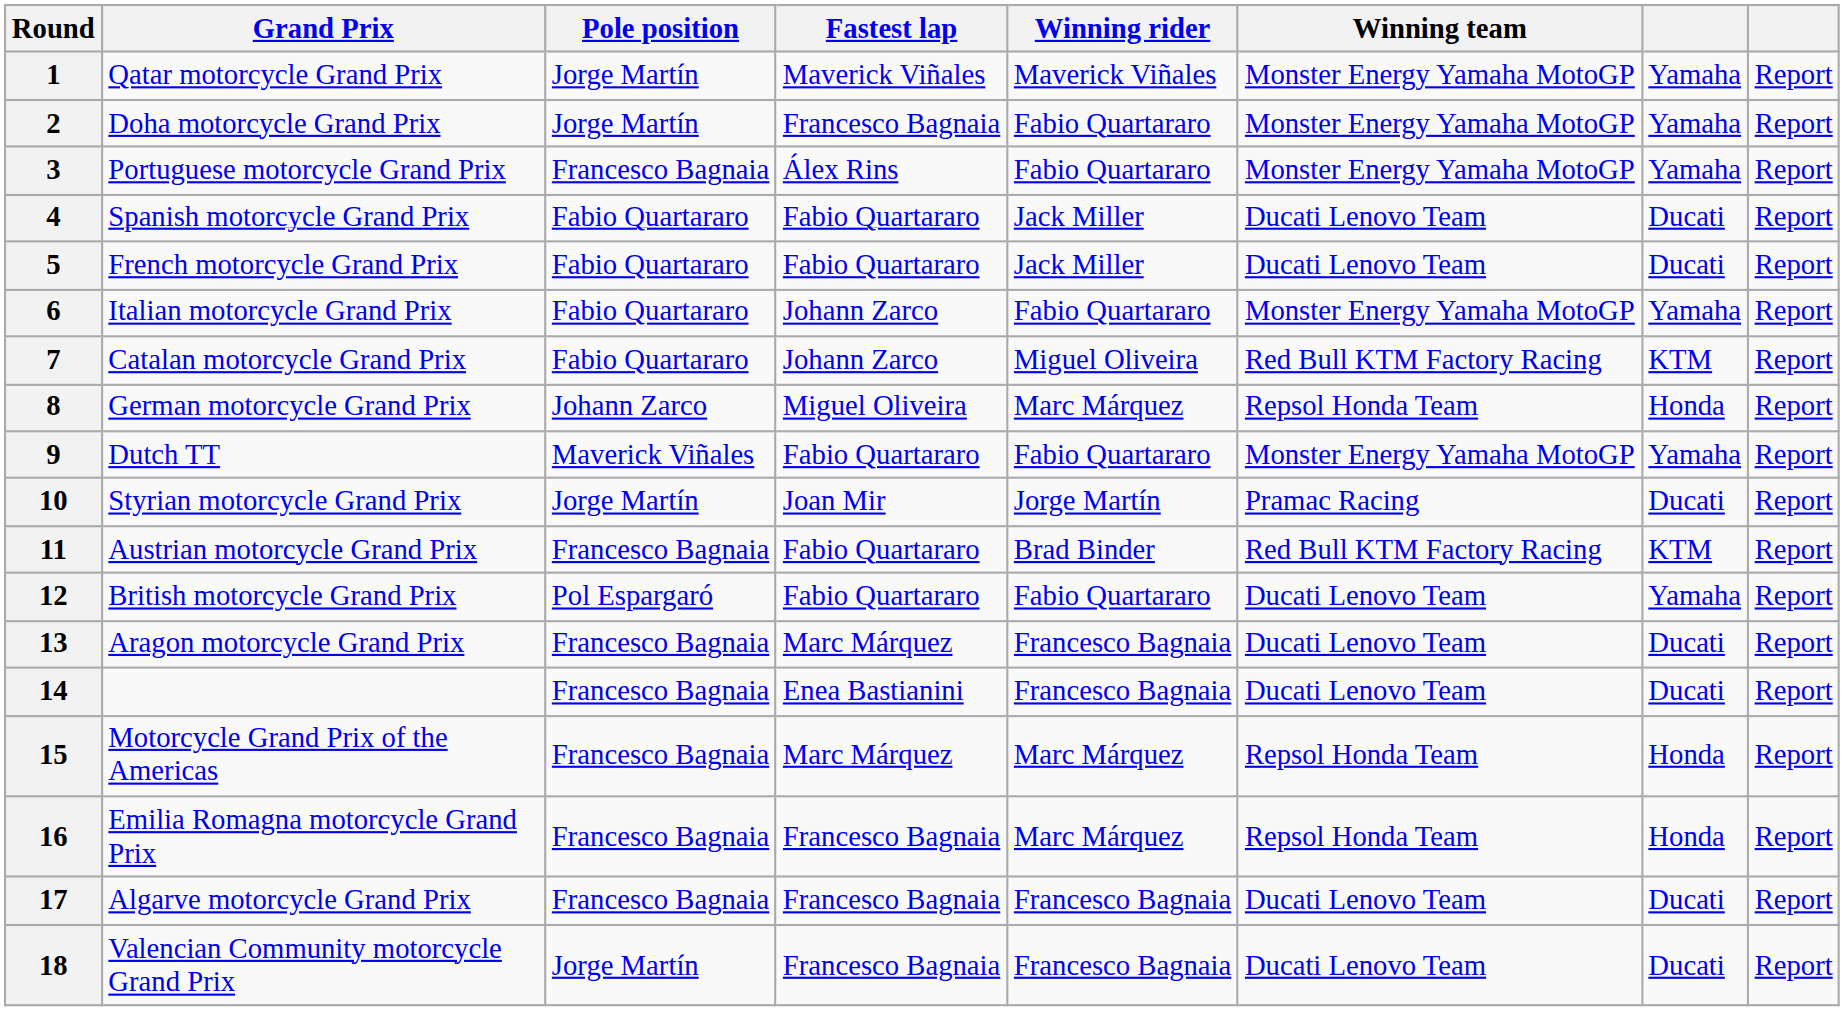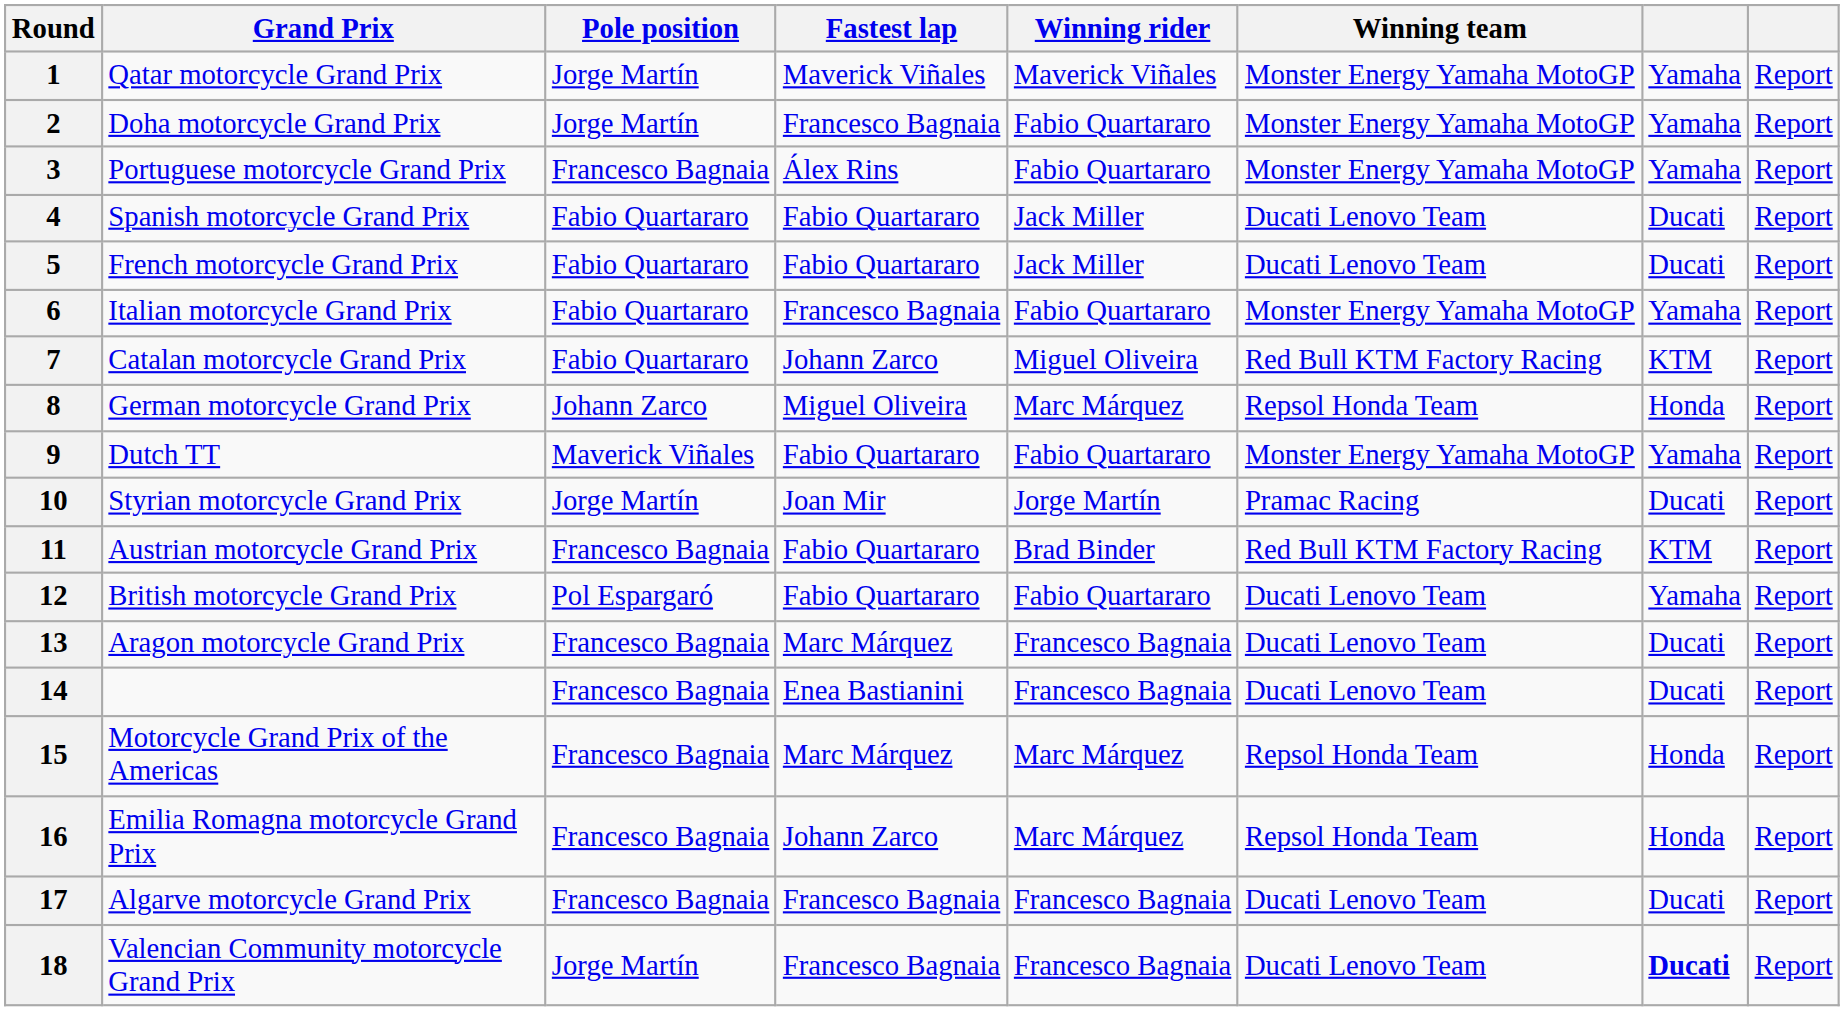 <table class="wikitable sortable" style="font-size: 85%">
 <tr>
 <th>Round</th>
 <th><a href='#'>Grand Prix</a></th>
 <th><a href='#'>Pole position</a></th>
 <th><a href='#'>Fastest lap</a></th>
 <th><a href='#'>Winning rider</a></th>
 <th>Winning team</th>
 <th></th>
 <th class="unsortable"></th>
 </tr>
 <tr>
 <th>1</th>
 <td> <a href='#'>Qatar motorcycle Grand Prix</a></td>
 <td data-sort-value="MART"> <a href='#'>Jorge Martín</a></td>
 <td data-sort-value="VIN"> <a href='#'>Maverick Viñales</a></td>
 <td data-sort-value="VIN"> <a href='#'>Maverick Viñales</a></td>
 <td data-sort-value="MON" nowrap> <a href='#'>Monster Energy Yamaha MotoGP</a></td>
 <td data-sort-value="YAM"> <a href='#'>Yamaha</a></td>
 <td><a href='#'>Report</a></td>
 </tr>
 <tr>
 <th>2</th>
 <td data-sort-value="doh"> <a href='#'>Doha motorcycle Grand Prix</a></td>
 <td data-sort-value="MART"> <a href='#'>Jorge Martín</a></td>
 <td data-sort-value="BAG" nowrap> <a href='#'>Francesco Bagnaia</a></td>
 <td data-sort-value="QUA" nowrap> <a href='#'>Fabio Quartararo</a></td>
 <td data-sort-value="MON"> <a href='#'>Monster Energy Yamaha MotoGP</a></td>
 <td data-sort-value="YAM"> <a href='#'>Yamaha</a></td>
 <td><a href='#'>Report</a></td>
 </tr>
 <tr>
 <th>3</th>
 <td> <a href='#'>Portuguese motorcycle Grand Prix</a></td>
 <td data-sort-value="BAG"> <a href='#'>Francesco Bagnaia</a></td>
 <td data-sort-value="RIN"> <a href='#'>Álex Rins</a></td>
 <td data-sort-value="QUA"> <a href='#'>Fabio Quartararo</a></td>
 <td data-sort-value="MON"> <a href='#'>Monster Energy Yamaha MotoGP</a></td>
 <td data-sort-value="YAM"> <a href='#'>Yamaha</a></td>
 <td><a href='#'>Report</a></td>
 </tr>
 <tr>
 <th>4</th>
 <td> <a href='#'>Spanish motorcycle Grand Prix</a></td>
 <td data-sort-value="QUA"> <a href='#'>Fabio Quartararo</a></td>
 <td data-sort-value="QUA"> <a href='#'>Fabio Quartararo</a></td>
 <td data-sort-value="MIL"> <a href='#'>Jack Miller</a></td>
 <td data-sort-value="DUC"> <a href='#'>Ducati Lenovo Team</a></td>
 <td data-sort-value="DUC"> <a href='#'>Ducati</a></td>
 <td><a href='#'>Report</a></td>
 </tr>
 <tr>
 <th>5</th>
 <td> <a href='#'>French motorcycle Grand Prix</a></td>
 <td data-sort-value="QUA"> <a href='#'>Fabio Quartararo</a></td>
 <td data-sort-value="QUA"> <a href='#'>Fabio Quartararo</a></td>
 <td data-sort-value="MIL"> <a href='#'>Jack Miller</a></td>
 <td data-sort-value="DUC"> <a href='#'>Ducati Lenovo Team</a></td>
 <td data-sort-value="DUC"> <a href='#'>Ducati</a></td>
 <td><a href='#'>Report</a></td>
 </tr>
 <tr>
 <th>6</th>
 <td> <a href='#'>Italian motorcycle Grand Prix</a></td>
 <td data-sort-value="QUA"> <a href='#'>Fabio Quartararo</a></td>
-<td data-sort-value="ZAR"> <a href='#'>Johann Zarco</a></td>
+<td data-sort-value="BAG"> <a href='#'>Francesco Bagnaia</a></td>
 <td data-sort-value="QUA"> <a href='#'>Fabio Quartararo</a></td>
 <td data-sort-value="MON"> <a href='#'>Monster Energy Yamaha MotoGP</a></td>
 <td data-sort-value="YAM"> <a href='#'>Yamaha</a></td>
 <td><a href='#'>Report</a></td>
 </tr>
 <tr>
 <th>7</th>
 <td> <a href='#'>Catalan motorcycle Grand Prix</a></td>
 <td data-sort-value="QUA"> <a href='#'>Fabio Quartararo</a></td>
 <td data-sort-value="ZAR"> <a href='#'>Johann Zarco</a></td>
 <td data-sort-value="OLI"> <a href='#'>Miguel Oliveira</a></td>
 <td data-sort-value="RED"> <a href='#'>Red Bull KTM Factory Racing</a></td>
 <td data-sort-value="KTM"> <a href='#'>KTM</a></td>
 <td><a href='#'>Report</a></td>
 </tr>
 <tr>
 <th>8</th>
 <td> <a href='#'>German motorcycle Grand Prix</a></td>
 <td data-sort-value="ZAR"> <a href='#'>Johann Zarco</a></td>
 <td data-sort-value="OLI"> <a href='#'>Miguel Oliveira</a></td>
 <td data-sort-value="MARQM"> <a href='#'>Marc Márquez</a></td>
 <td data-sort-value="REP"> <a href='#'>Repsol Honda Team</a></td>
 <td data-sort-value="HON"> <a href='#'>Honda</a></td>
 <td><a href='#'>Report</a></td>
 </tr>
 <tr>
 <th>9</th>
 <td data-sort-value="dut"> <a href='#'>Dutch TT</a></td>
 <td data-sort-value="VIN"> <a href='#'>Maverick Viñales</a></td>
 <td data-sort-value="QUA"> <a href='#'>Fabio Quartararo</a></td>
 <td data-sort-value="QUA"> <a href='#'>Fabio Quartararo</a></td>
 <td data-sort-value="MON"> <a href='#'>Monster Energy Yamaha MotoGP</a></td>
 <td data-sort-value="YAM"> <a href='#'>Yamaha</a></td>
 <td><a href='#'>Report</a></td>
 </tr>
 <tr>
 <th>10</th>
 <td> <a href='#'>Styrian motorcycle Grand Prix</a></td>
 <td data-sort-value="MART"> <a href='#'>Jorge Martín</a></td>
 <td data-sort-value="MIR"> <a href='#'>Joan Mir</a></td>
 <td data-sort-value="MART"> <a href='#'>Jorge Martín</a></td>
 <td data-sort-value="PRA"> <a href='#'>Pramac Racing</a></td>
 <td data-sort-value="DUC"> <a href='#'>Ducati</a></td>
 <td><a href='#'>Report</a></td>
 </tr>
 <tr>
 <th>11</th>
 <td> <a href='#'>Austrian motorcycle Grand Prix</a></td>
 <td data-sort-value="BAG" nowrap> <a href='#'>Francesco Bagnaia</a></td>
 <td data-sort-value="QUA"> <a href='#'>Fabio Quartararo</a></td>
 <td data-sort-value="BIN"> <a href='#'>Brad Binder</a></td>
 <td data-sort-value="RED"> <a href='#'>Red Bull KTM Factory Racing</a></td>
 <td data-sort-value="RED"> <a href='#'>KTM</a></td>
 <td><a href='#'>Report</a></td>
 </tr>
 <tr>
 <th>12</th>
 <td data-sort-value="bri"> <a href='#'>British motorcycle Grand Prix</a></td>
 <td data-sort-value="ESPP"> <a href='#'>Pol Espargaró</a></td>
 <td data-sort-value="QUA"> <a href='#'>Fabio Quartararo</a></td>
 <td data-sort-value="QUA"> <a href='#'>Fabio Quartararo</a></td>
 <td data-sort-value="DUC"> <a href='#'>Ducati Lenovo Team</a></td>
 <td data-sort-value="YAM"> <a href='#'>Yamaha</a></td>
 <td><a href='#'>Report</a></td>
 </tr>
 <tr>
 <th>13</th>
 <td> <a href='#'>Aragon motorcycle Grand Prix</a></td>
 <td data-sort-value="BAG"> <a href='#'>Francesco Bagnaia</a></td>
 <td data-sort-value="MARQM"> <a href='#'>Marc Márquez</a></td>
 <td data-sort-value="BAG" nowrap> <a href='#'>Francesco Bagnaia</a></td>
 <td data-sort-value="DUC"> <a href='#'>Ducati Lenovo Team</a></td>
 <td data-sort-value="DUC"> <a href='#'>Ducati</a></td>
 <td><a href='#'>Report</a></td>
 </tr>
 <tr>
 <th>14</th>
 <td></td>
 <td data-sort-value="BAG"> <a href='#'>Francesco Bagnaia</a></td>
 <td data-sort-value="BAS"> <a href='#'>Enea Bastianini</a></td>
 <td data-sort-value="BAG"> <a href='#'>Francesco Bagnaia</a></td>
 <td data-sort-value="DUC"> <a href='#'>Ducati Lenovo Team</a></td>
 <td data-sort-value="DUC"> <a href='#'>Ducati</a></td>
 <td><a href='#'>Report</a></td>
 </tr>
 <tr>
 <th>15</th>
 <td data-sort-value="ame"> <a href='#'>Motorcycle Grand Prix of the Americas</a></td>
 <td data-sort-value="BAG"> <a href='#'>Francesco Bagnaia</a></td>
 <td data-sort-value="MARQM"> <a href='#'>Marc Márquez</a></td>
 <td data-sort-value="MARQM"> <a href='#'>Marc Márquez</a></td>
 <td data-sort-value="REP"> <a href='#'>Repsol Honda Team</a></td>
 <td data-sort-value="HON"> <a href='#'>Honda</a></td>
 <td><a href='#'>Report</a></td>
 </tr>
 <tr>
 <th>16</th>
 <td> <a href='#'>Emilia Romagna motorcycle Grand Prix</a></td>
 <td data-sort-value="BAG"> <a href='#'>Francesco Bagnaia</a></td>
-<td data-sort-value="BAG"> <a href='#'>Francesco Bagnaia</a></td>
+<td data-sort-value="ZAR"> <a href='#'>Johann Zarco</a></td>
 <td data-sort-value="MARQM"> <a href='#'>Marc Márquez</a></td>
 <td data-sort-value="REP"> <a href='#'>Repsol Honda Team</a></td>
 <td data-sort-value="HON"> <a href='#'>Honda</a></td>
 <td><a href='#'>Report</a></td>
 </tr>
 <tr>
 <th>17</th>
 <td data-sort-value="alg"> <a href='#'>Algarve motorcycle Grand Prix</a></td>
 <td data-sort-value="BAG"> <a href='#'>Francesco Bagnaia</a></td>
 <td data-sort-value="BAG"> <a href='#'>Francesco Bagnaia</a></td>
 <td data-sort-value="BAG"> <a href='#'>Francesco Bagnaia</a></td>
 <td data-sort-value="DUC"> <a href='#'>Ducati Lenovo Team</a></td>
 <td data-sort-value="DUC"> <a href='#'>Ducati</a></td>
 <td><a href='#'>Report</a></td>
 </tr>
 <tr>
 <th>18</th>
 <td> <a href='#'>Valencian Community motorcycle Grand Prix</a></td>
 <td data-sort-value="MART"> <a href='#'>Jorge Martín</a></td>
 <td data-sort-value="BAG"> <a href='#'>Francesco Bagnaia</a></td>
 <td data-sort-value="BAG"> <a href='#'>Francesco Bagnaia</a></td>
 <td data-sort-value="DUC"> <a href='#'>Ducati Lenovo Team</a></td>
-<td data-sort-value="DUC"> <a href='#'>Ducati</a></td>
+<td data-sort-value="DUC"><strong> <a href='#'>Ducati</a></strong></td>
 <td><a href='#'>Report</a></td>
 </tr>
 </table>
